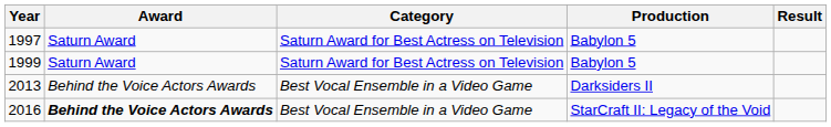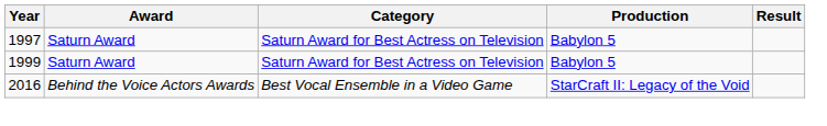 <table class="wikitable sortable">
 <tr>
 <th>Year</th>
 <th>Award</th>
 <th>Category</th>
 <th>Production</th>
 <th>Result</th>
 </tr>
 <tr>
 <td>1997</td>
 <td><a href='#'>Saturn Award</a></td>
 <td><a href='#'>Saturn Award for Best Actress on Television</a></td>
 <td><a href='#'>Babylon 5</a></td>
 <td></td>
 </tr>
 <tr>
 <td>1999</td>
 <td><a href='#'>Saturn Award</a></td>
 <td><a href='#'>Saturn Award for Best Actress on Television</a></td>
 <td><a href='#'>Babylon 5</a></td>
 <td></td>
 </tr>
 <tr>
-<td>2013</td>
+<td>2016</td>
 <td><em>Behind the Voice Actors Awards</em></td>
-<td><em>Best Vocal Ensemble in a Video Game</em></td>
-<td><a href='#'>Darksiders II</a></td>
-<td></td>
-</tr>
-<tr>
-<td>2016</td>
-<td><strong><em>Behind the Voice Actors Awards</em></strong></td>
 <td><em>Best Vocal Ensemble in a Video Game</em></td>
 <td><a href='#'>StarCraft II: Legacy of the Void</a></td>
 <td></td>
 </tr>
 </table>
